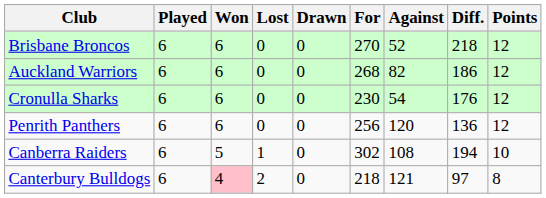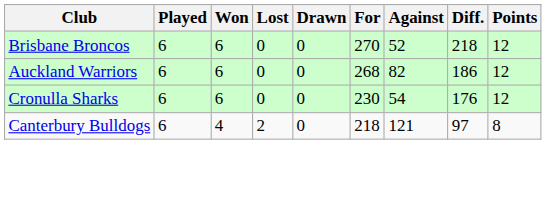 <table class="wikitable">
 <tr>
 <th>Club</th>
 <th>Played</th>
 <th>Won</th>
 <th>Lost</th>
 <th>Drawn</th>
 <th>For</th>
 <th>Against</th>
 <th>Diff.</th>
 <th>Points</th>
 </tr>
 <tr style="background: #ccffcc;">
 <td> <a href='#'>Brisbane Broncos</a></td>
 <td>6</td>
 <td>6</td>
 <td>0</td>
 <td>0</td>
 <td>270</td>
 <td>52</td>
 <td>218</td>
 <td>12</td>
 </tr>
 <tr style="background: #ccffcc;">
 <td> <a href='#'>Auckland Warriors</a></td>
 <td>6</td>
 <td>6</td>
 <td>0</td>
 <td>0</td>
 <td>268</td>
 <td>82</td>
 <td>186</td>
 <td>12</td>
 </tr>
 <tr style="background: #ccffcc;">
 <td> <a href='#'>Cronulla Sharks</a></td>
 <td>6</td>
 <td>6</td>
 <td>0</td>
 <td>0</td>
 <td>230</td>
 <td>54</td>
 <td>176</td>
 <td>12</td>
 </tr>
 <tr>
-<td> <a href='#'>Penrith Panthers</a></td>
-<td>6</td>
-<td>6</td>
-<td>0</td>
-<td>0</td>
-<td>256</td>
-<td>120</td>
-<td>136</td>
-<td>12</td>
-</tr>
-<tr>
-<td> <a href='#'>Canberra Raiders</a></td>
-<td>6</td>
-<td>5</td>
-<td>1</td>
-<td>0</td>
-<td>302</td>
-<td>108</td>
-<td>194</td>
-<td>10</td>
-</tr>
-<tr>
 <td> <a href='#'>Canterbury Bulldogs</a></td>
 <td>6</td>
-<td style="background: pink;">4</td>
+<td>4</td>
 <td>2</td>
 <td>0</td>
 <td>218</td>
 <td>121</td>
 <td>97</td>
 <td>8</td>
 </tr>
 </table>
